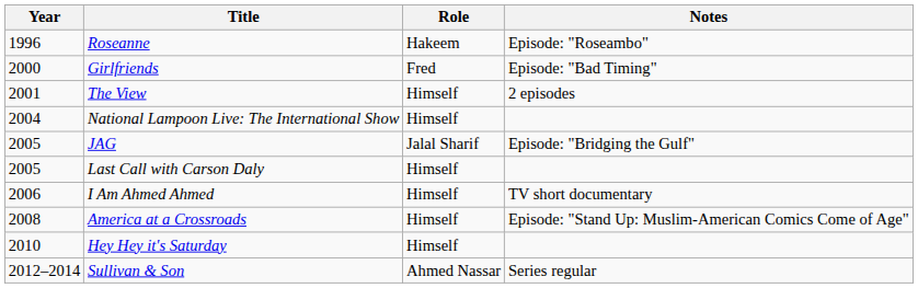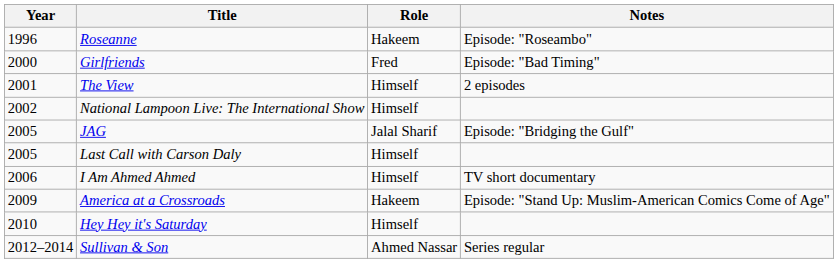 <table class="wikitable sortable">
 <tr>
 <th>Year</th>
 <th>Title</th>
 <th>Role</th>
 <th class="unsortable">Notes</th>
 </tr>
 <tr>
 <td>1996</td>
 <td><em><a href='#'>Roseanne</a></em></td>
 <td>Hakeem</td>
 <td>Episode: "Roseambo"</td>
 </tr>
 <tr>
 <td>2000</td>
 <td><em><a href='#'>Girlfriends</a></em></td>
 <td>Fred</td>
 <td>Episode: "Bad Timing"</td>
 </tr>
 <tr>
 <td>2001</td>
 <td><em><a href='#'>The View</a></em></td>
 <td>Himself</td>
 <td>2 episodes</td>
 </tr>
 <tr>
-<td>2004</td>
+<td>2002</td>
 <td><em>National Lampoon Live: The International Show</em></td>
 <td>Himself</td>
 <td></td>
 </tr>
 <tr>
 <td>2005</td>
 <td><em><a href='#'>JAG</a></em></td>
 <td>Jalal Sharif</td>
 <td>Episode: "Bridging the Gulf"</td>
 </tr>
 <tr>
 <td>2005</td>
 <td><em>Last Call with Carson Daly</em></td>
 <td>Himself</td>
 <td></td>
 </tr>
 <tr>
 <td>2006</td>
 <td><em>I Am Ahmed Ahmed</em></td>
 <td>Himself</td>
 <td>TV short documentary</td>
 </tr>
 <tr>
-<td>2008</td>
+<td>2009</td>
 <td><em><a href='#'>America at a Crossroads</a></em></td>
-<td>Himself</td>
+<td>Hakeem</td>
 <td>Episode: "Stand Up: Muslim-American Comics Come of Age"</td>
 </tr>
 <tr>
 <td>2010</td>
 <td><em><a href='#'>Hey Hey it's Saturday</a></em></td>
 <td>Himself</td>
 <td></td>
 </tr>
 <tr>
 <td>2012–2014</td>
 <td><em><a href='#'>Sullivan & Son</a></em></td>
 <td>Ahmed Nassar</td>
 <td>Series regular</td>
 </tr>
 </table>
